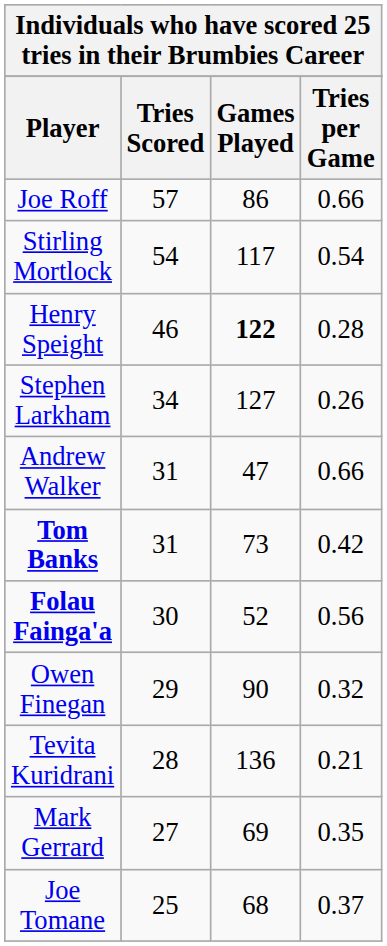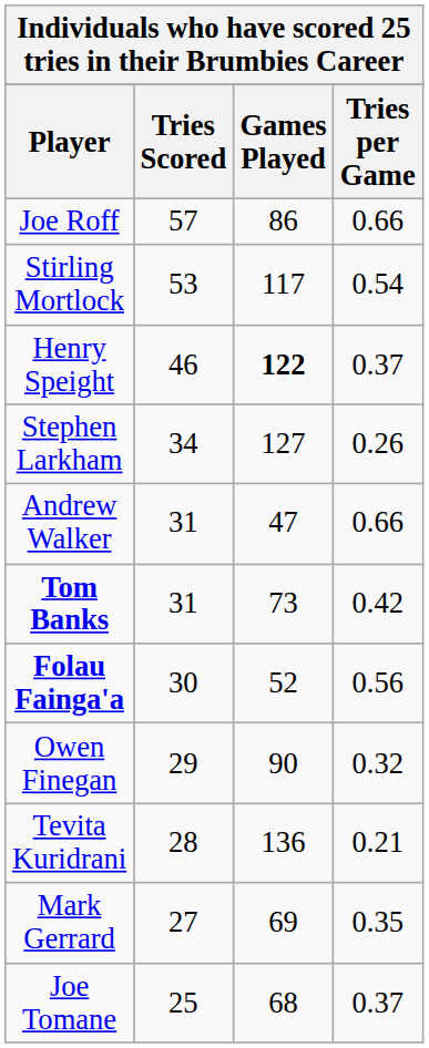 <table class="wikitable collapsible sortable mw-collapsed" style="text-align:left; font-size:100%; width:30%;">
 <tr>
 <th colspan="100%">Individuals who have scored 25 tries in their Brumbies Career</th>
 </tr>
 <tr>
 </tr>
 <tr border=1 cellpadding=5 cellspacing=0 width=30%>
 <th style="width:15%;">Player</th>
 <th style="width:5%;">Tries Scored</th>
 <th style="width:5%;">Games Played</th>
 <th style="width:5%;">Tries per Game<br></th>
 </tr>
 <tr align=center>
 <td><a href='#'>Joe Roff</a></td>
 <td>57</td>
 <td>86</td>
 <td>0.66</td>
 </tr>
 <tr align=center>
 <td><a href='#'>Stirling Mortlock</a></td>
-<td>54</td>
+<td>53</td>
 <td>117</td>
 <td>0.54</td>
 </tr>
 <tr align=center>
 <td><a href='#'>Henry Speight</a></td>
 <td>46</td>
 <td><strong>122</strong></td>
-<td>0.28</td>
+<td>0.37</td>
 </tr>
 <tr align=center>
 <td><a href='#'>Stephen Larkham</a></td>
 <td>34</td>
 <td>127</td>
 <td>0.26</td>
 </tr>
 <tr align=center>
 <td><a href='#'>Andrew Walker</a></td>
 <td>31</td>
 <td>47</td>
 <td>0.66</td>
 </tr>
 <tr align=center>
 <td><strong><a href='#'>Tom Banks</a></strong></td>
 <td>31</td>
 <td>73</td>
 <td>0.42</td>
 </tr>
 <tr align=center>
 <td><strong><a href='#'>Folau Fainga'a</a></strong></td>
 <td>30</td>
 <td>52</td>
 <td>0.56</td>
 </tr>
 <tr align=center>
 <td><a href='#'>Owen Finegan</a></td>
 <td>29</td>
 <td>90</td>
 <td>0.32</td>
 </tr>
 <tr align=center>
 <td><a href='#'>Tevita Kuridrani</a></td>
 <td>28</td>
 <td>136</td>
 <td>0.21</td>
 </tr>
 <tr align=center>
 <td><a href='#'>Mark Gerrard</a></td>
 <td>27</td>
 <td>69</td>
 <td>0.35</td>
 </tr>
 <tr align=center>
 <td><a href='#'>Joe Tomane</a></td>
 <td>25</td>
 <td>68</td>
 <td>0.37</td>
 </tr>
 </table>
